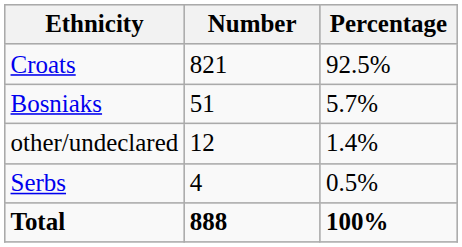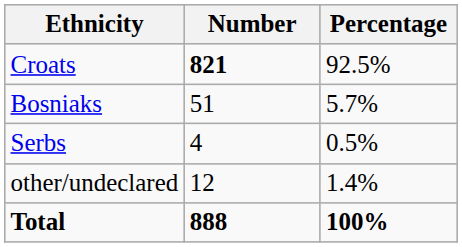 <table class="wikitable">
 <tr>
 <th width="100px">Ethnicity</th>
 <th width="80px">Number</th>
 <th width="80px">Percentage</th>
 </tr>
 <tr>
 <td><a href='#'>Croats</a></td>
-<td>821</td>
+<td><strong>821</strong></td>
 <td>92.5%</td>
 </tr>
 <tr>
 <td><a href='#'>Bosniaks</a></td>
 <td>51</td>
 <td>5.7%</td>
 </tr>
 <tr>
+<td><a href='#'>Serbs</a></td>
+<td>4</td>
+<td>0.5%</td>
+</tr>
+<tr>
 <td>other/undeclared</td>
 <td>12</td>
 <td>1.4%</td>
-</tr>
-<tr>
-<td><a href='#'>Serbs</a></td>
-<td>4</td>
-<td>0.5%</td>
 </tr>
 <tr>
 <td><strong>Total</strong></td>
 <td><strong>888</strong></td>
 <td><strong>100%</strong></td>
 </tr>
 </table>
